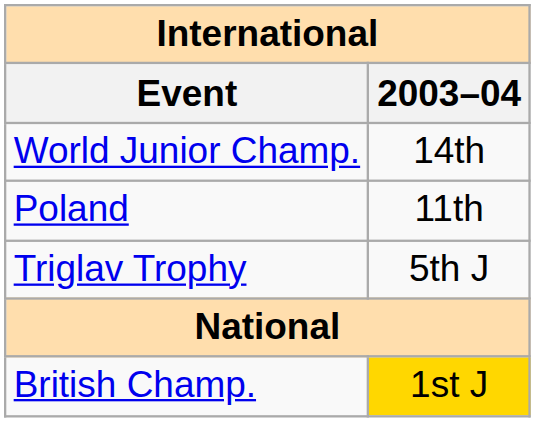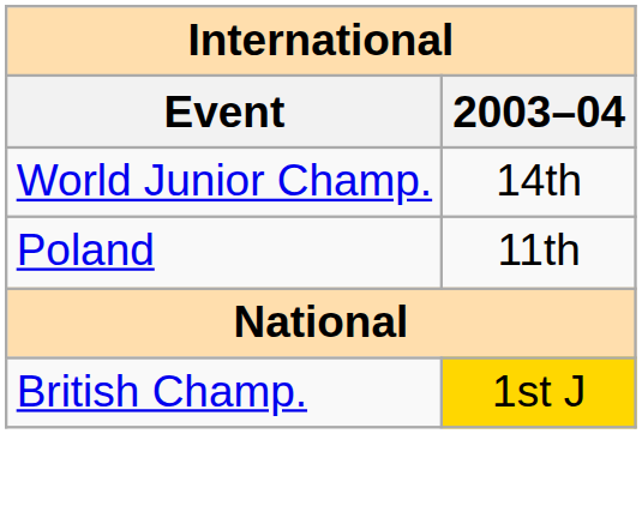 <table class="wikitable" style="text-align:center">
 <tr>
 <th style="background-color: #ffdead; " colspan=2 align=center><strong>International</strong></th>
 </tr>
 <tr>
 <th>Event</th>
 <th>2003–04</th>
 </tr>
 <tr>
 <td align=left><a href='#'>World Junior Champ.</a></td>
 <td>14th</td>
 </tr>
 <tr>
 <td align=left> <a href='#'>Poland</a></td>
 <td>11th</td>
 </tr>
 <tr>
-<td align=left><a href='#'>Triglav Trophy</a></td>
-<td>5th J</td>
-</tr>
-<tr>
 <th style="background-color: #ffdead; " colspan=2 align=center><strong>National</strong></th>
 </tr>
 <tr>
 <td align=left><a href='#'>British Champ.</a></td>
 <td bgcolor=gold>1st J</td>
 </tr>
 </table>
